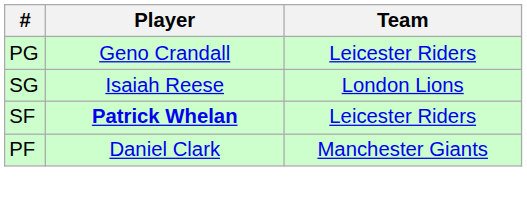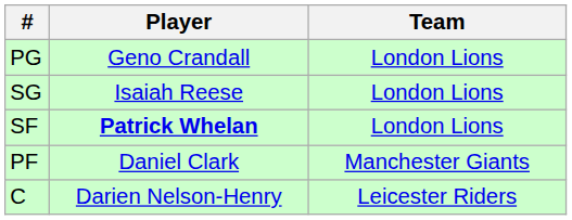 <table class="wikitable" style="text-align:center">
 <tr>
 <th width=25>#</th>
 <th width=180>Player</th>
 <th width=180>Team</th>
 </tr>
 <tr style="background:#cfc;">
 <td align=left>PG</td>
 <td><a href='#'>Geno Crandall</a></td>
-<td><a href='#'>Leicester Riders</a></td>
+<td><a href='#'>London Lions</a></td>
 </tr>
 <tr style="background:#cfc;">
 <td align=left>SG</td>
 <td><a href='#'>Isaiah Reese</a></td>
 <td><a href='#'>London Lions</a></td>
 </tr>
 <tr style="background:#cfc;">
 <td align=left>SF</td>
 <td><strong><a href='#'>Patrick Whelan</a></strong></td>
-<td><a href='#'>Leicester Riders</a></td>
+<td><a href='#'>London Lions</a></td>
 </tr>
 <tr style="background:#cfc;">
 <td align=left>PF</td>
 <td><a href='#'>Daniel Clark</a></td>
 <td><a href='#'>Manchester Giants</a></td>
 </tr>
+<tr style="background:#cfc;">
+<td align=left>C</td>
+<td><a href='#'>Darien Nelson-Henry</a></td>
+<td><a href='#'>Leicester Riders</a></td>
+</tr>
 </table>
